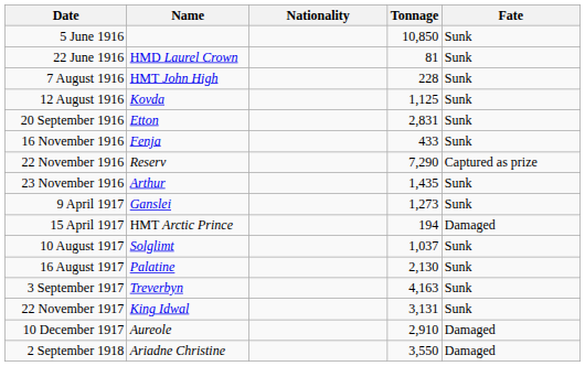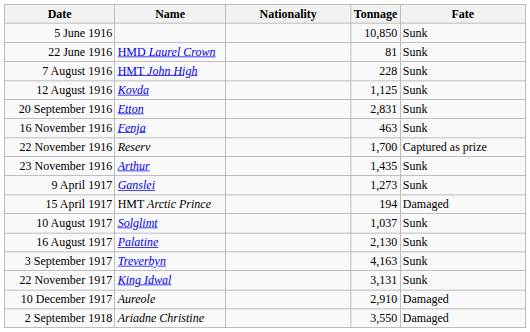 <table class="wikitable sortable">
 <tr>
 <th width="140px">Date</th>
 <th width="140px">Name</th>
 <th width="160px">Nationality</th>
 <th width="25px">Tonnage</th>
 <th width="160px">Fate</th>
 </tr>
 <tr>
 <td align="right">5 June 1916</td>
 <td align="left"></td>
 <td align="left"></td>
 <td align="right">10,850</td>
 <td align="left">Sunk</td>
 </tr>
 <tr>
 <td align="right">22 June 1916</td>
 <td align="left"><a href='#'>HMD <em>Laurel Crown</em></a></td>
 <td align="left"></td>
 <td align="right">81</td>
 <td align="left">Sunk</td>
 </tr>
 <tr>
 <td align="right">7 August 1916</td>
 <td align="left"><a href='#'>HMT <em>John High</em></a></td>
 <td align="left"></td>
 <td align="right">228</td>
 <td align="left">Sunk</td>
 </tr>
 <tr>
 <td align="right">12 August 1916</td>
 <td align="left"><a href='#'><em>Kovda</em></a></td>
 <td align="left"></td>
 <td align="right">1,125</td>
 <td align="left">Sunk</td>
 </tr>
 <tr>
 <td align="right">20 September 1916</td>
 <td align="left"><a href='#'><em>Etton</em></a></td>
 <td align="left"></td>
 <td align="right">2,831</td>
 <td align="left">Sunk</td>
 </tr>
 <tr>
 <td align="right">16 November 1916</td>
 <td align="left"><a href='#'><em>Fenja</em></a></td>
 <td align="left"></td>
-<td align="right">433</td>
+<td align="right">463</td>
 <td align="left">Sunk</td>
 </tr>
 <tr>
 <td align="right">22 November 1916</td>
 <td align="left"><em>Reserv</em></td>
 <td align="left"></td>
-<td align="right">7,290</td>
+<td align="right">1,700</td>
 <td align="left">Captured as prize</td>
 </tr>
 <tr>
 <td align="right">23 November 1916</td>
 <td align="left"><a href='#'><em>Arthur</em></a></td>
 <td align="left"></td>
 <td align="right">1,435</td>
 <td align="left">Sunk</td>
 </tr>
 <tr>
 <td align="right">9 April 1917</td>
 <td align="left"><a href='#'><em>Ganslei</em></a></td>
 <td align="left"></td>
 <td align="right">1,273</td>
 <td align="left">Sunk</td>
 </tr>
 <tr>
 <td align="right">15 April 1917</td>
 <td align="left">HMT <em>Arctic Prince</em></td>
 <td align="left"></td>
 <td align="right">194</td>
 <td align="left">Damaged</td>
 </tr>
 <tr>
 <td align="right">10 August 1917</td>
 <td align="left"><a href='#'><em>Solglimt</em></a></td>
 <td align="left"></td>
 <td align="right">1,037</td>
 <td align="left">Sunk</td>
 </tr>
 <tr>
 <td align="right">16 August 1917</td>
 <td align="left"><a href='#'><em>Palatine</em></a></td>
 <td align="left"></td>
 <td align="right">2,130</td>
 <td align="left">Sunk</td>
 </tr>
 <tr>
 <td align="right">3 September 1917</td>
 <td align="left"><a href='#'><em>Treverbyn</em></a></td>
 <td align="left"></td>
 <td align="right">4,163</td>
 <td align="left">Sunk</td>
 </tr>
 <tr>
 <td align="right">22 November 1917</td>
 <td align="left"><a href='#'><em>King Idwal</em></a></td>
 <td align="left"></td>
 <td align="right">3,131</td>
 <td align="left">Sunk</td>
 </tr>
 <tr>
 <td align="right">10 December 1917</td>
 <td align="left"><em>Aureole</em></td>
 <td align="left"></td>
 <td align="right">2,910</td>
 <td align="left">Damaged</td>
 </tr>
 <tr>
 <td align="right">2 September 1918</td>
 <td align="left"><em>Ariadne Christine</em></td>
 <td align="left"></td>
 <td align="right">3,550</td>
 <td align="left">Damaged</td>
 </tr>
 </table>
